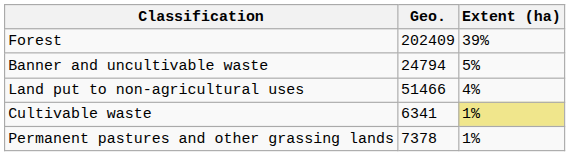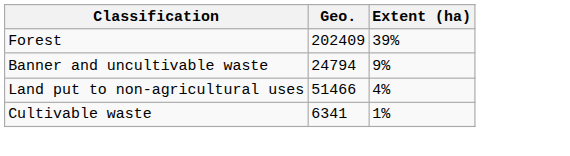 <table class="wikitable">
 <tr>
 <th>Classification</th>
 <th>Geo.</th>
 <th>Extent (ha)</th>
 </tr>
 <tr>
 <td>Forest</td>
 <td>202409</td>
 <td>39%</td>
 </tr>
 <tr>
 <td>Banner and uncultivable waste</td>
 <td>24794</td>
-<td>5%</td>
+<td>9%</td>
 </tr>
 <tr>
 <td>Land put to non-agricultural uses</td>
 <td>51466</td>
 <td>4%</td>
 </tr>
 <tr>
 <td>Cultivable waste</td>
 <td>6341</td>
-<td style="background: khaki;">1%</td>
-</tr>
-<tr>
-<td>Permanent pastures and other grassing lands</td>
-<td>7378</td>
 <td>1%</td>
 </tr>
 </table>
